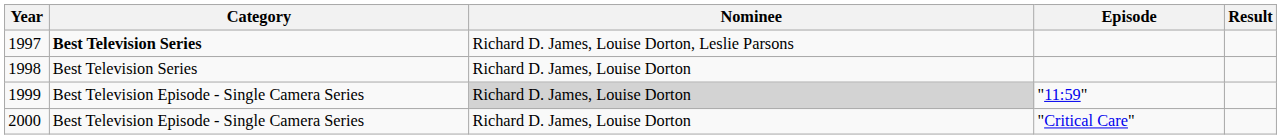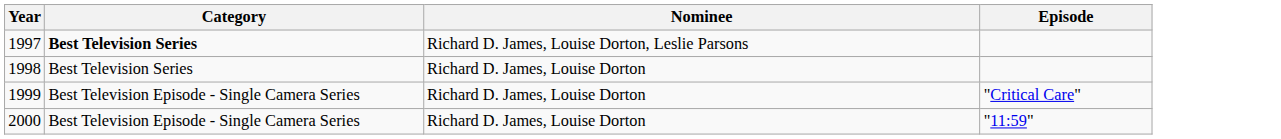 <table class="wikitable">
 <tr>
 <th width="3.5%">Year</th>
 <th width="33%">Category</th>
 <th widthe="27%">Nominee</th>
 <th width="15%">Episode</th>
-<th width="3.5%">Result</th>
 </tr>
 <tr>
 <td>1997</td>
 <td><strong>Best Television Series</strong></td>
 <td>Richard D. James, Louise Dorton, Leslie Parsons</td>
-<td></td>
 <td></td>
 </tr>
 <tr>
 <td>1998</td>
 <td>Best Television Series</td>
 <td>Richard D. James, Louise Dorton</td>
 <td></td>
-<td></td>
 </tr>
 <tr>
 <td>1999</td>
 <td>Best Television Episode - Single Camera Series</td>
-<td style="background: lightgrey;">Richard D. James, Louise Dorton</td>
-<td>"<a href='#'>11:59</a>"</td>
-<td></td>
+<td>Richard D. James, Louise Dorton</td>
+<td>"<a href='#'>Critical Care</a>"</td>
 </tr>
 <tr>
 <td>2000</td>
 <td>Best Television Episode - Single Camera Series</td>
 <td>Richard D. James, Louise Dorton</td>
-<td>"<a href='#'>Critical Care</a>"</td>
-<td></td>
+<td>"<a href='#'>11:59</a>"</td>
 </tr>
 </table>
